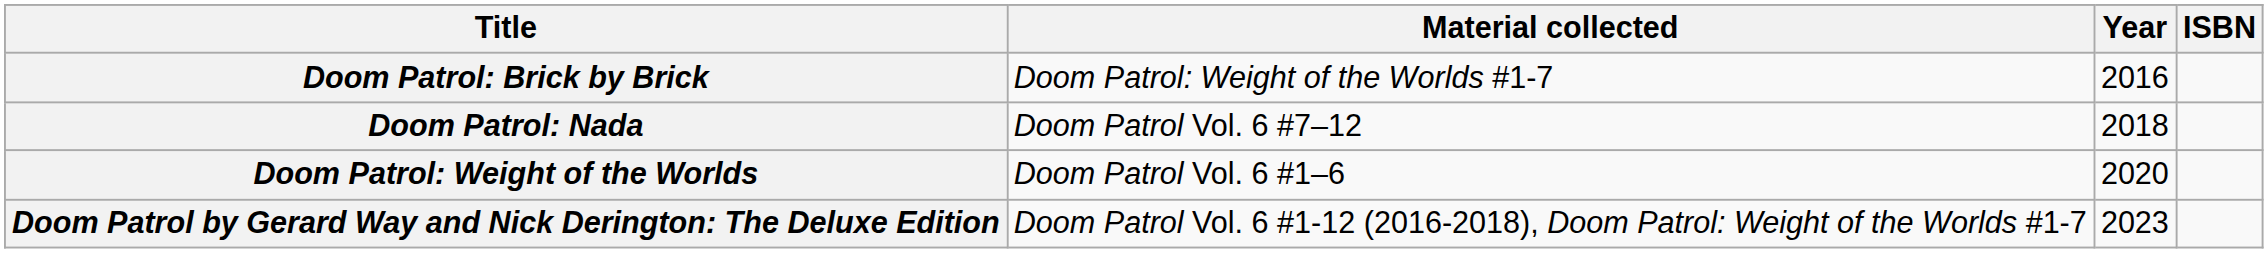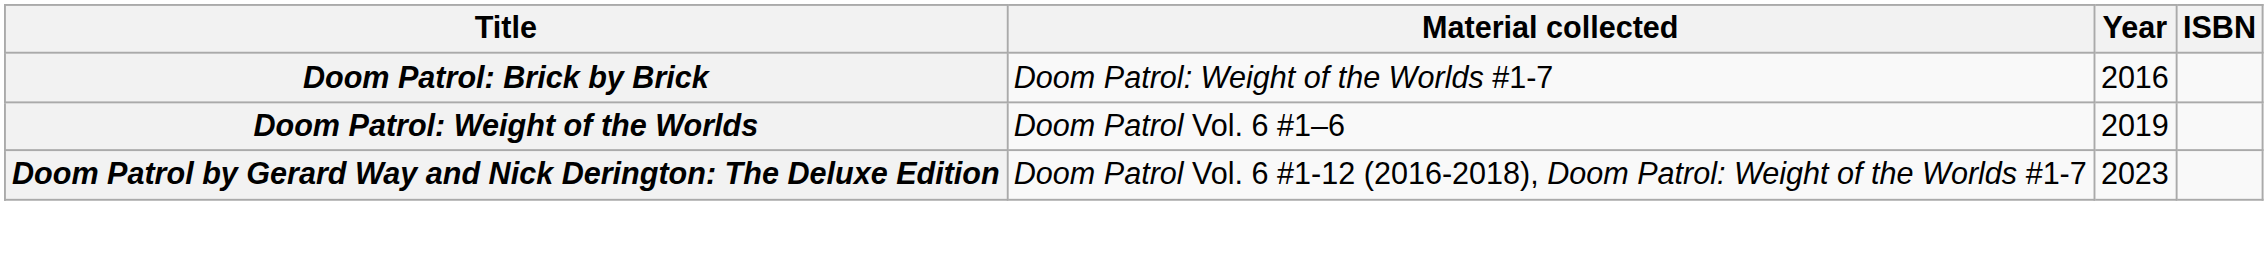 <table class="wikitable plainrowheaders sortable">
 <tr>
 <th scope="col">Title</th>
 <th scope="col">Material collected</th>
 <th scope="col">Year</th>
 <th scope="col">ISBN</th>
 </tr>
 <tr>
 <th scope="row"><em>Doom Patrol: Brick by Brick</em></th>
 <td><em>Doom Patrol: Weight of the Worlds</em> #1-7</td>
 <td>2016</td>
 <td></td>
 </tr>
 <tr>
-<th scope="row"><em>Doom Patrol: Nada</em></th>
-<td><em>Doom Patrol</em> Vol. 6 #7–12</td>
-<td>2018</td>
-<td></td>
-</tr>
-<tr>
 <th scope="row"><em>Doom Patrol: Weight of the Worlds</em></th>
 <td><em>Doom Patrol</em> Vol. 6 #1–6</td>
-<td>2020</td>
+<td>2019</td>
 <td></td>
 </tr>
 <tr>
 <th scope="row"><em>Doom Patrol by Gerard Way and Nick Derington: The Deluxe Edition</em></th>
 <td><em>Doom Patrol</em> Vol. 6 #1-12 (2016-2018), <em>Doom Patrol: Weight of the Worlds</em> #1-7</td>
 <td>2023</td>
 <td></td>
 </tr>
 </table>
